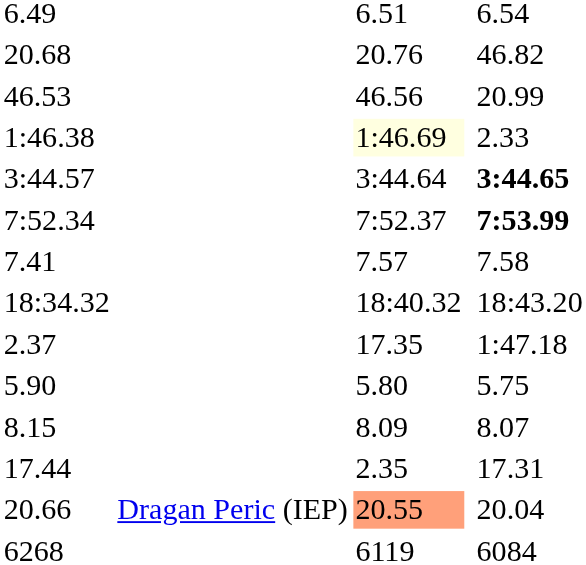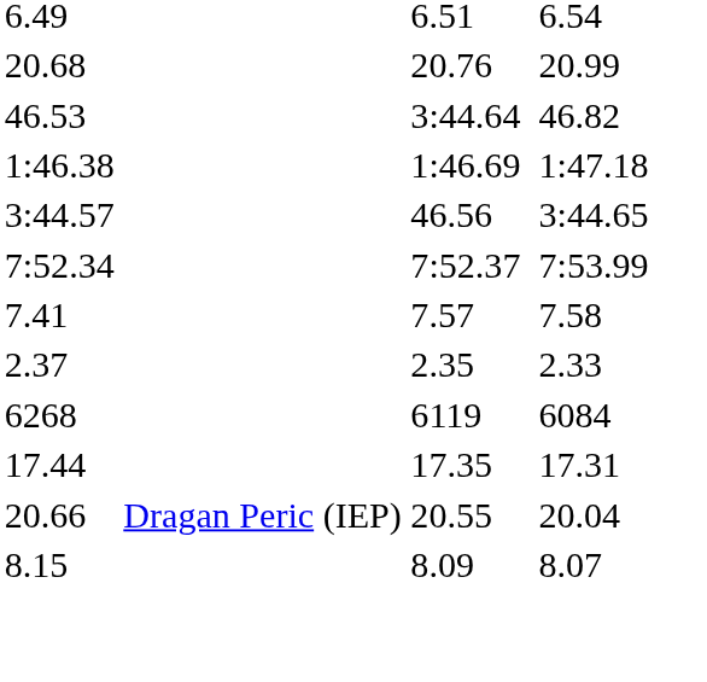 <table>
 <tr>
 <td></td>
 <td></td>
 <td>6.49</td>
 <td></td>
 <td>6.51</td>
 <td></td>
 <td>6.54</td>
 </tr>
 <tr>
 <td></td>
 <td></td>
 <td>20.68</td>
 <td></td>
 <td>20.76</td>
 <td></td>
-<td>46.82</td>
+<td>20.99</td>
 </tr>
 <tr>
 <td></td>
 <td></td>
 <td>46.53</td>
 <td></td>
-<td>46.56</td>
+<td>3:44.64</td>
 <td></td>
-<td>20.99</td>
+<td>46.82</td>
 </tr>
 <tr>
 <td></td>
 <td></td>
 <td>1:46.38</td>
 <td></td>
-<td style="background: lightyellow;">1:46.69</td>
+<td>1:46.69</td>
 <td></td>
-<td>2.33</td>
+<td>1:47.18</td>
 </tr>
 <tr>
 <td></td>
 <td></td>
 <td>3:44.57</td>
 <td></td>
-<td>3:44.64</td>
+<td>46.56</td>
 <td></td>
-<td><strong>3:44.65</strong></td>
+<td>3:44.65</td>
 </tr>
 <tr>
 <td></td>
 <td></td>
 <td>7:52.34</td>
 <td></td>
 <td>7:52.37</td>
 <td></td>
-<td><strong>7:53.99</strong></td>
+<td>7:53.99</td>
 </tr>
 <tr>
 <td></td>
 <td></td>
 <td>7.41</td>
 <td></td>
 <td>7.57</td>
 <td></td>
 <td>7.58</td>
 </tr>
 <tr>
 <td></td>
 <td></td>
-<td>18:34.32</td>
+<td>2.37</td>
 <td></td>
-<td>18:40.32</td>
+<td>2.35</td>
 <td></td>
-<td>18:43.20</td>
+<td>2.33</td>
 </tr>
 <tr>
 <td></td>
 <td></td>
-<td>2.37</td>
+<td>6268</td>
 <td></td>
-<td>17.35</td>
+<td>6119</td>
 <td></td>
-<td>1:47.18</td>
+<td>6084</td>
 </tr>
 <tr>
 <td></td>
 <td></td>
-<td>5.90</td>
+<td>17.44</td>
 <td></td>
-<td>5.80</td>
+<td>17.35</td>
 <td></td>
-<td>5.75</td>
+<td>17.31</td>
+</tr>
+<tr>
+<td></td>
+<td></td>
+<td>20.66</td>
+<td><a href='#'>Dragan Peric</a> (IEP)</td>
+<td>20.55</td>
+<td></td>
+<td>20.04</td>
 </tr>
 <tr>
 <td></td>
 <td></td>
 <td>8.15</td>
 <td></td>
 <td>8.09</td>
 <td></td>
 <td>8.07</td>
 </tr>
-<tr>
-<td></td>
-<td></td>
-<td>17.44</td>
-<td></td>
-<td>2.35</td>
-<td></td>
-<td>17.31</td>
-</tr>
-<tr>
-<td></td>
-<td></td>
-<td>20.66</td>
-<td><a href='#'>Dragan Peric</a> (IEP)</td>
-<td style="background: lightsalmon;">20.55</td>
-<td></td>
-<td>20.04</td>
-</tr>
-<tr>
-<td></td>
-<td></td>
-<td>6268</td>
-<td></td>
-<td>6119</td>
-<td></td>
-<td>6084</td>
-</tr>
 </table>
